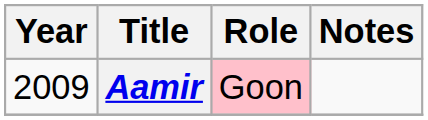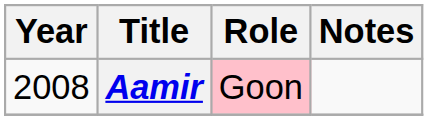 <table class="wikitable sortable plainrowheaders">
 <tr style="background:#ccc; text-align:center;">
 <th scope="col">Year</th>
 <th scope="col">Title</th>
 <th scope="col">Role</th>
 <th scope="col" class="unsortable">Notes</th>
 </tr>
 <tr>
-<td>2009</td>
+<td>2008</td>
 <th scope="row"><em><a href='#'>Aamir</a></em></th>
 <td style="background: pink;">Goon</td>
 <td></td>
 </tr>
 <tr>
 </tr>
 </table>
